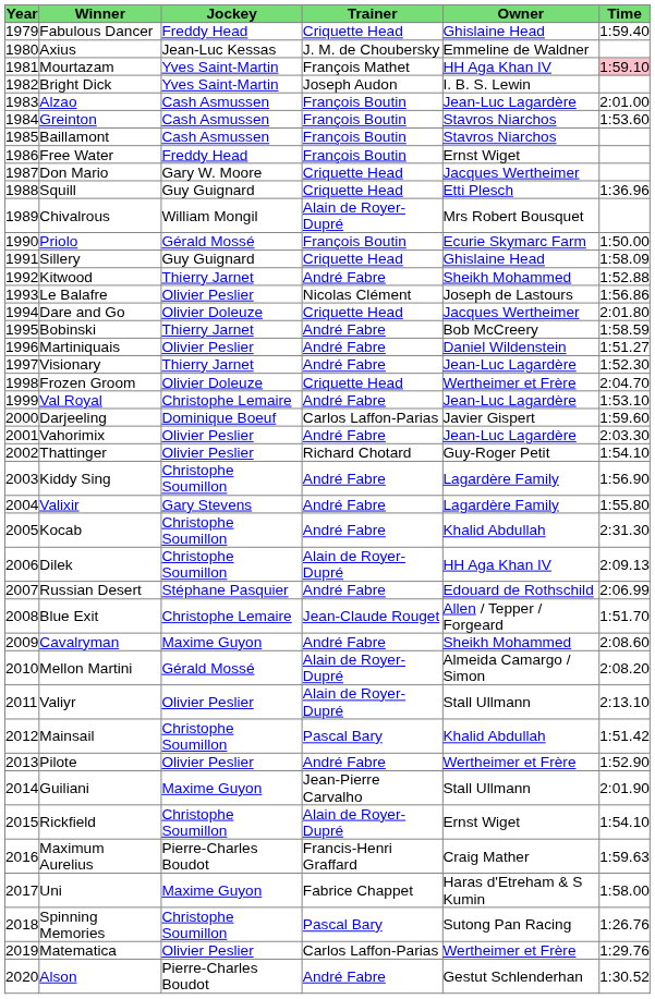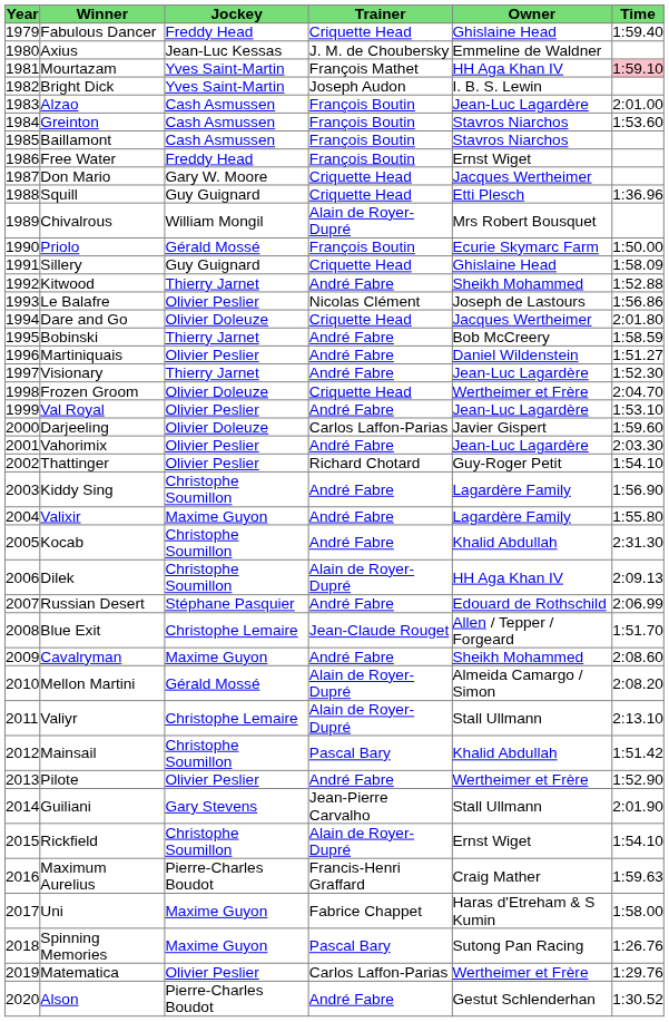 <table class = "sortable" | border="1" cellpadding="0" style="border-collapse: collapse; font-size:90%">
 <tr bgcolor="#77dd77" align="center">
 <th>Year</th>
 <th>Winner</th>
 <th>Jockey</th>
 <th>Trainer</th>
 <th>Owner</th>
 <th>Time</th>
 </tr>
 <tr>
 <td>1979</td>
 <td width=127px>Fabulous Dancer</td>
 <td width=152px><a href='#'>Freddy Head</a></td>
 <td width=149px><a href='#'>Criquette Head</a></td>
 <td width=166px><a href='#'>Ghislaine Head</a></td>
 <td>1:59.40</td>
 </tr>
 <tr>
 <td>1980</td>
 <td>Axius</td>
 <td>Jean-Luc Kessas</td>
 <td>J. M. de Choubersky </td>
 <td>Emmeline de Waldner</td>
 <td></td>
 </tr>
 <tr>
 <td>1981</td>
 <td>Mourtazam</td>
 <td><a href='#'>Yves Saint-Martin</a></td>
 <td>François Mathet</td>
 <td><a href='#'>HH Aga Khan IV</a></td>
 <td style="background: pink;">1:59.10</td>
 </tr>
 <tr>
 <td>1982</td>
 <td>Bright Dick</td>
 <td><a href='#'>Yves Saint-Martin</a></td>
 <td>Joseph Audon</td>
 <td>I. B. S. Lewin</td>
 <td></td>
 </tr>
 <tr>
 <td>1983</td>
 <td><a href='#'>Alzao</a></td>
 <td><a href='#'>Cash Asmussen</a></td>
 <td><a href='#'>François Boutin</a></td>
 <td><a href='#'>Jean-Luc Lagardère</a></td>
 <td>2:01.00</td>
 </tr>
 <tr>
 <td>1984</td>
 <td><a href='#'>Greinton</a></td>
 <td><a href='#'>Cash Asmussen</a></td>
 <td><a href='#'>François Boutin</a></td>
 <td><a href='#'>Stavros Niarchos</a></td>
 <td>1:53.60</td>
 </tr>
 <tr>
 <td>1985</td>
 <td>Baillamont</td>
 <td><a href='#'>Cash Asmussen</a></td>
 <td><a href='#'>François Boutin</a></td>
 <td><a href='#'>Stavros Niarchos</a></td>
 <td></td>
 </tr>
 <tr>
 <td>1986</td>
 <td>Free Water</td>
 <td><a href='#'>Freddy Head</a></td>
 <td><a href='#'>François Boutin</a></td>
 <td>Ernst Wiget</td>
 <td></td>
 </tr>
 <tr>
 <td>1987</td>
 <td>Don Mario</td>
 <td>Gary W. Moore</td>
 <td><a href='#'>Criquette Head</a></td>
 <td><a href='#'>Jacques Wertheimer</a></td>
 <td></td>
 </tr>
 <tr>
 <td>1988</td>
 <td>Squill</td>
 <td>Guy Guignard</td>
 <td><a href='#'>Criquette Head</a></td>
 <td><a href='#'>Etti Plesch</a></td>
 <td>1:36.96</td>
 </tr>
 <tr>
 <td>1989</td>
 <td>Chivalrous</td>
 <td>William Mongil</td>
 <td><a href='#'>Alain de Royer-Dupré</a></td>
 <td>Mrs Robert Bousquet</td>
 <td></td>
 </tr>
 <tr>
 <td>1990</td>
 <td><a href='#'>Priolo</a></td>
 <td><a href='#'>Gérald Mossé</a></td>
 <td><a href='#'>François Boutin</a></td>
 <td><a href='#'>Ecurie Skymarc Farm</a></td>
 <td>1:50.00</td>
 </tr>
 <tr>
 <td>1991</td>
 <td>Sillery</td>
 <td>Guy Guignard</td>
 <td><a href='#'>Criquette Head</a></td>
 <td><a href='#'>Ghislaine Head</a></td>
 <td>1:58.09</td>
 </tr>
 <tr>
 <td>1992</td>
 <td>Kitwood</td>
 <td><a href='#'>Thierry Jarnet</a></td>
 <td><a href='#'>André Fabre</a></td>
 <td><a href='#'>Sheikh Mohammed</a></td>
 <td>1:52.88</td>
 </tr>
 <tr>
 <td>1993</td>
 <td>Le Balafre</td>
 <td><a href='#'>Olivier Peslier</a></td>
 <td>Nicolas Clément</td>
 <td>Joseph de Lastours</td>
 <td>1:56.86</td>
 </tr>
 <tr>
 <td>1994</td>
 <td>Dare and Go</td>
 <td><a href='#'>Olivier Doleuze</a></td>
 <td><a href='#'>Criquette Head</a></td>
 <td><a href='#'>Jacques Wertheimer</a></td>
 <td>2:01.80</td>
 </tr>
 <tr>
 <td>1995</td>
 <td>Bobinski</td>
 <td><a href='#'>Thierry Jarnet</a></td>
 <td><a href='#'>André Fabre</a></td>
 <td>Bob McCreery</td>
 <td>1:58.59</td>
 </tr>
 <tr>
 <td>1996</td>
 <td>Martiniquais</td>
 <td><a href='#'>Olivier Peslier</a></td>
 <td><a href='#'>André Fabre</a></td>
 <td><a href='#'>Daniel Wildenstein</a></td>
 <td>1:51.27</td>
 </tr>
 <tr>
 <td>1997</td>
 <td>Visionary</td>
 <td><a href='#'>Thierry Jarnet</a></td>
 <td><a href='#'>André Fabre</a></td>
 <td><a href='#'>Jean-Luc Lagardère</a></td>
 <td>1:52.30</td>
 </tr>
 <tr>
 <td>1998</td>
 <td>Frozen Groom</td>
 <td><a href='#'>Olivier Doleuze</a></td>
 <td><a href='#'>Criquette Head</a></td>
 <td><a href='#'>Wertheimer et Frère</a></td>
 <td>2:04.70</td>
 </tr>
 <tr>
 <td>1999</td>
 <td><a href='#'>Val Royal</a></td>
-<td><a href='#'>Christophe Lemaire</a></td>
+<td><a href='#'>Olivier Peslier</a></td>
 <td><a href='#'>André Fabre</a></td>
 <td><a href='#'>Jean-Luc Lagardère</a></td>
 <td>1:53.10</td>
 </tr>
 <tr>
 <td>2000</td>
 <td>Darjeeling</td>
-<td><a href='#'>Dominique Boeuf</a></td>
+<td><a href='#'>Olivier Doleuze</a></td>
 <td>Carlos Laffon-Parias</td>
 <td>Javier Gispert</td>
 <td>1:59.60</td>
 </tr>
 <tr>
 <td>2001</td>
 <td>Vahorimix</td>
 <td><a href='#'>Olivier Peslier</a></td>
 <td><a href='#'>André Fabre</a></td>
 <td><a href='#'>Jean-Luc Lagardère</a></td>
 <td>2:03.30</td>
 </tr>
 <tr>
 <td>2002</td>
 <td>Thattinger</td>
 <td><a href='#'>Olivier Peslier</a></td>
 <td>Richard Chotard</td>
 <td>Guy-Roger Petit</td>
 <td>1:54.10</td>
 </tr>
 <tr>
 <td>2003</td>
 <td>Kiddy Sing</td>
 <td><a href='#'>Christophe Soumillon</a></td>
 <td><a href='#'>André Fabre</a></td>
 <td><a href='#'>Lagardère Family</a></td>
 <td>1:56.90</td>
 </tr>
 <tr>
 <td>2004</td>
 <td><a href='#'>Valixir</a></td>
-<td><a href='#'>Gary Stevens</a></td>
+<td><a href='#'>Maxime Guyon</a></td>
 <td><a href='#'>André Fabre</a></td>
 <td><a href='#'>Lagardère Family</a></td>
 <td>1:55.80</td>
 </tr>
 <tr>
 <td>2005</td>
 <td>Kocab</td>
 <td><a href='#'>Christophe Soumillon</a></td>
 <td><a href='#'>André Fabre</a></td>
 <td><a href='#'>Khalid Abdullah</a></td>
 <td>2:31.30</td>
 </tr>
 <tr>
 <td>2006</td>
 <td>Dilek </td>
 <td><a href='#'>Christophe Soumillon</a></td>
 <td><a href='#'>Alain de Royer-Dupré</a></td>
 <td><a href='#'>HH Aga Khan IV</a></td>
 <td>2:09.13</td>
 </tr>
 <tr>
 <td>2007</td>
 <td>Russian Desert</td>
 <td><a href='#'>Stéphane Pasquier</a></td>
 <td><a href='#'>André Fabre</a></td>
 <td><a href='#'>Edouard de Rothschild</a></td>
 <td>2:06.99</td>
 </tr>
 <tr>
 <td>2008</td>
 <td>Blue Exit</td>
 <td><a href='#'>Christophe Lemaire</a></td>
 <td><a href='#'>Jean-Claude Rouget</a></td>
 <td><a href='#'>Allen</a> / Tepper / Forgeard </td>
 <td>1:51.70</td>
 </tr>
 <tr>
 <td>2009</td>
 <td><a href='#'>Cavalryman</a></td>
 <td><a href='#'>Maxime Guyon</a></td>
 <td><a href='#'>André Fabre</a></td>
 <td><a href='#'>Sheikh Mohammed</a></td>
 <td>2:08.60</td>
 </tr>
 <tr>
 <td>2010</td>
 <td>Mellon Martini</td>
 <td><a href='#'>Gérald Mossé</a></td>
 <td><a href='#'>Alain de Royer-Dupré</a></td>
 <td><span>Almeida Camargo / Simon</span> </td>
 <td>2:08.20</td>
 </tr>
 <tr>
 <td>2011</td>
 <td>Valiyr</td>
-<td><a href='#'>Olivier Peslier</a></td>
+<td><a href='#'>Christophe Lemaire</a></td>
 <td><a href='#'>Alain de Royer-Dupré</a></td>
 <td>Stall Ullmann</td>
 <td>2:13.10</td>
 </tr>
 <tr>
 <td>2012</td>
 <td>Mainsail</td>
 <td><a href='#'>Christophe Soumillon</a></td>
 <td><a href='#'>Pascal Bary</a></td>
 <td><a href='#'>Khalid Abdullah</a></td>
 <td>1:51.42</td>
 </tr>
 <tr>
 <td>2013</td>
 <td>Pilote</td>
 <td><a href='#'>Olivier Peslier</a></td>
 <td><a href='#'>André Fabre</a></td>
 <td><a href='#'>Wertheimer et Frère</a></td>
 <td>1:52.90</td>
 </tr>
 <tr>
 <td>2014</td>
 <td>Guiliani</td>
-<td><a href='#'>Maxime Guyon</a></td>
+<td><a href='#'>Gary Stevens</a></td>
 <td>Jean-Pierre Carvalho</td>
 <td>Stall Ullmann</td>
 <td>2:01.90</td>
 </tr>
 <tr>
 <td>2015</td>
 <td>Rickfield</td>
 <td><a href='#'>Christophe Soumillon</a></td>
 <td><a href='#'>Alain de Royer-Dupré</a></td>
 <td>Ernst Wiget</td>
 <td>1:54.10</td>
 </tr>
 <tr>
 <td>2016</td>
 <td>Maximum Aurelius</td>
 <td>Pierre-Charles Boudot</td>
 <td>Francis-Henri Graffard</td>
 <td>Craig Mather</td>
 <td>1:59.63</td>
 </tr>
 <tr>
 <td>2017</td>
 <td>Uni</td>
 <td><a href='#'>Maxime Guyon</a></td>
 <td>Fabrice Chappet</td>
 <td>Haras d'Etreham & S Kumin</td>
 <td>1:58.00</td>
 </tr>
 <tr>
 <td>2018</td>
 <td>Spinning Memories</td>
-<td><a href='#'>Christophe Soumillon</a></td>
+<td><a href='#'>Maxime Guyon</a></td>
 <td><a href='#'>Pascal Bary</a></td>
 <td>Sutong Pan Racing</td>
 <td>1:26.76</td>
 </tr>
 <tr>
 <td>2019</td>
 <td>Matematica</td>
 <td><a href='#'>Olivier Peslier</a></td>
 <td>Carlos Laffon-Parias</td>
 <td><a href='#'>Wertheimer et Frère</a></td>
 <td>1:29.76</td>
 </tr>
 <tr>
 <td>2020</td>
 <td><a href='#'>Alson</a></td>
 <td>Pierre-Charles Boudot</td>
 <td><a href='#'>André Fabre</a></td>
 <td>Gestut Schlenderhan</td>
 <td>1:30.52</td>
 </tr>
 </table>
